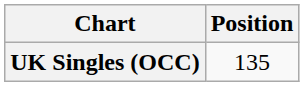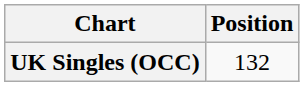 <table class="wikitable plainrowheaders" style="text-align:center">
 <tr>
 <th scope="col">Chart</th>
 <th scope="col">Position</th>
 </tr>
 <tr>
 <th scope="row">UK Singles (OCC)</th>
-<td>135</td>
+<td>132</td>
 </tr>
 </table>
